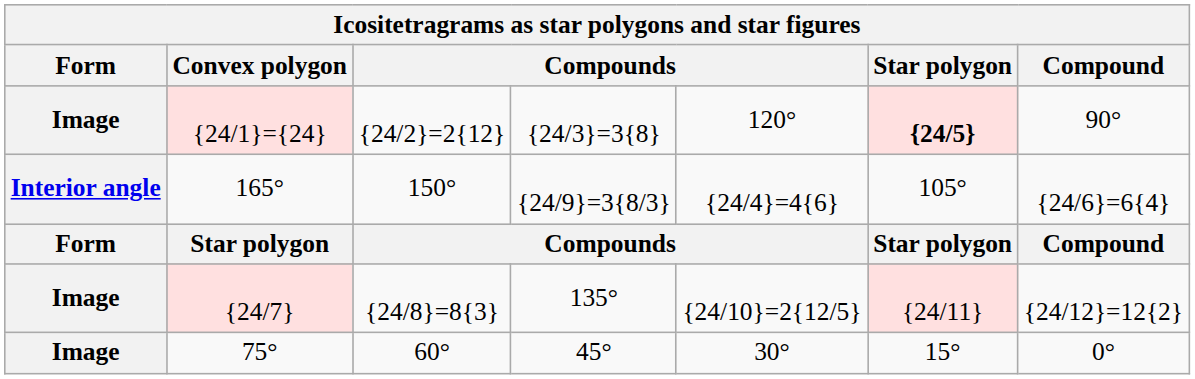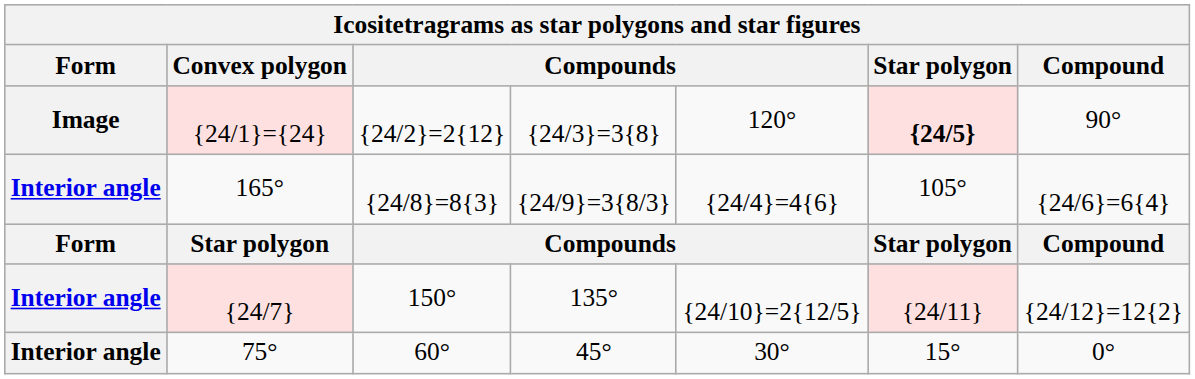 <table class="wikitable collapsed collapsible">
 <tr>
 <th colspan=12>Icositetragrams as star polygons and star figures</th>
 </tr>
 <tr>
 <th>Form</th>
 <th>Convex polygon</th>
 <th colspan=3>Compounds</th>
 <th>Star polygon</th>
 <th>Compound</th>
 </tr>
 <tr align=center>
 <th>Image</th>
 <td BGCOLOR="#ffe0e0"><br>{24/1}={24}</td>
 <td><br>{24/2}=2{12}</td>
 <td><br>{24/3}=3{8}</td>
 <td>120°</td>
 <td BGCOLOR="#ffe0e0"><strong><br>{24/5}</strong></td>
 <td>90°</td>
 </tr>
 <tr align=center>
 <th><a href='#'>Interior angle</a></th>
 <td>165°</td>
-<td>150°</td>
+<td><br>{24/8}=8{3}</td>
 <td><br>{24/9}=3{8/3}</td>
 <td><br>{24/4}=4{6}</td>
 <td>105°</td>
 <td><br>{24/6}=6{4}</td>
 </tr>
 <tr>
 <th>Form</th>
 <th>Star polygon</th>
 <th colspan=3>Compounds</th>
 <th>Star polygon</th>
 <th>Compound</th>
 </tr>
 <tr align=center>
-<th>Image</th>
+<th><a href='#'>Interior angle</a></th>
 <td BGCOLOR="#ffe0e0"><br>{24/7}</td>
-<td><br>{24/8}=8{3}</td>
+<td>150°</td>
 <td>135°</td>
 <td><br>{24/10}=2{12/5}</td>
 <td BGCOLOR="#ffe0e0"><br>{24/11}</td>
 <td><br>{24/12}=12{2}</td>
 </tr>
 <tr align=center>
-<th>Image</th>
+<th>Interior angle</th>
 <td>75°</td>
 <td>60°</td>
 <td>45°</td>
 <td>30°</td>
 <td>15°</td>
 <td>0°</td>
 </tr>
 </table>
